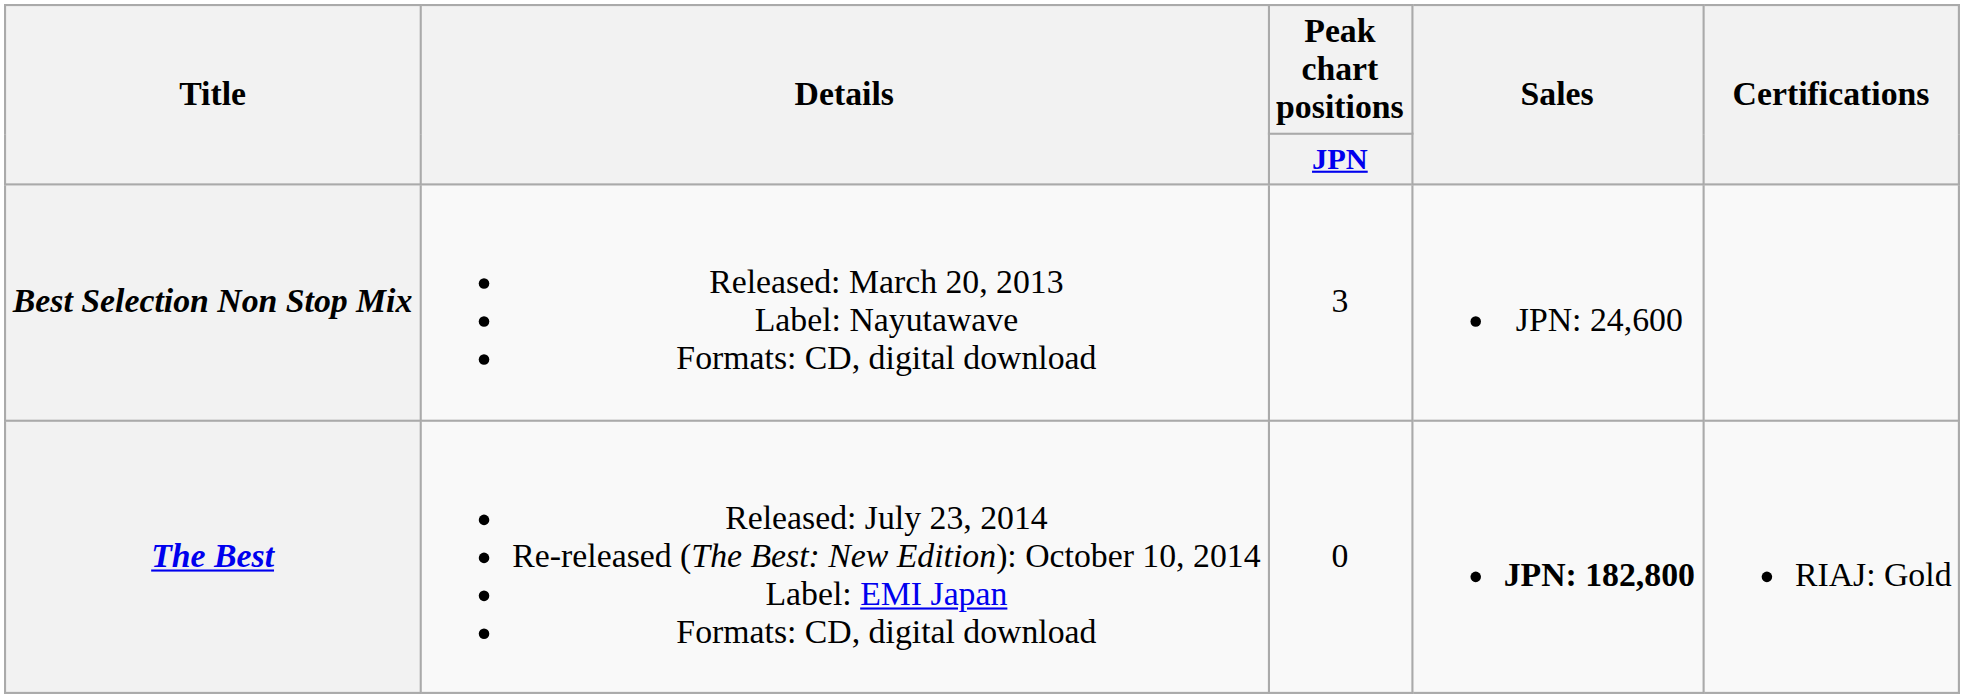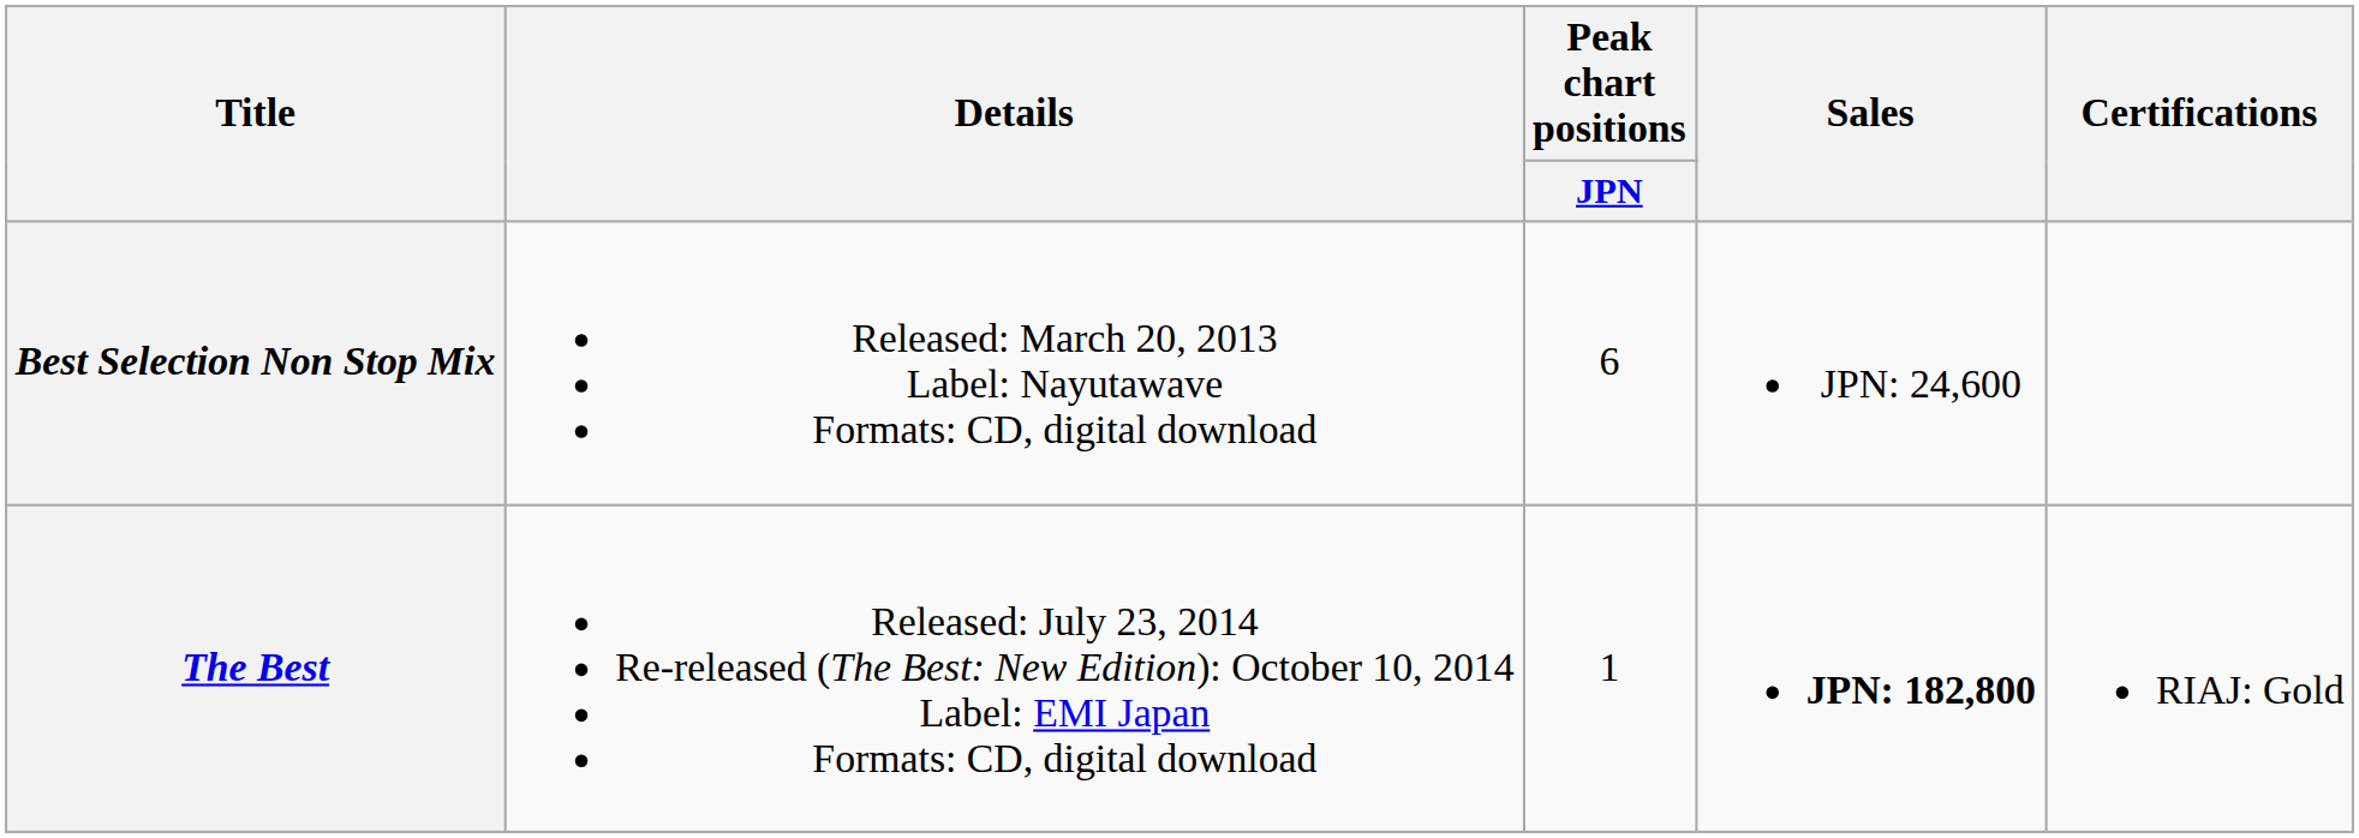 <table class="wikitable plainrowheaders" style="text-align:center;">
 <tr>
 <th scope="col" rowspan="2">Title</th>
 <th scope="col" rowspan="2">Details</th>
 <th scope="col">Peak chart<br>positions</th>
 <th scope="col" rowspan="2">Sales</th>
 <th scope="col" rowspan="2">Certifications</th>
 </tr>
 <tr>
 <th scope="col" style="width:2.7em;font-size:90%;"><a href='#'>JPN</a><br></th>
 </tr>
 <tr>
 <th scope="row"><em>Best Selection Non Stop Mix</em></th>
 <td><br><ul><li>Released: March 20, 2013 </li><li>Label: Nayutawave</li><li>Formats: CD, digital download</li></ul></td>
-<td>3</td>
+<td>6</td>
 <td><br><ul><li>JPN: 24,600</li></ul></td>
 <td></td>
 </tr>
 <tr>
 <th scope="row"><em><a href='#'>The Best</a></em></th>
 <td><br><ul><li>Released: July 23, 2014 </li><li>Re-released (<em>The Best: New Edition</em>): October 10, 2014 </li><li>Label: <a href='#'>EMI Japan</a></li><li>Formats: CD, digital download</li></ul></td>
-<td>0</td>
+<td>1</td>
 <td><strong><br><ul><li>JPN: 182,800</li></ul></strong></td>
 <td><br><ul><li>RIAJ: Gold</li></ul></td>
 </tr>
 </table>
